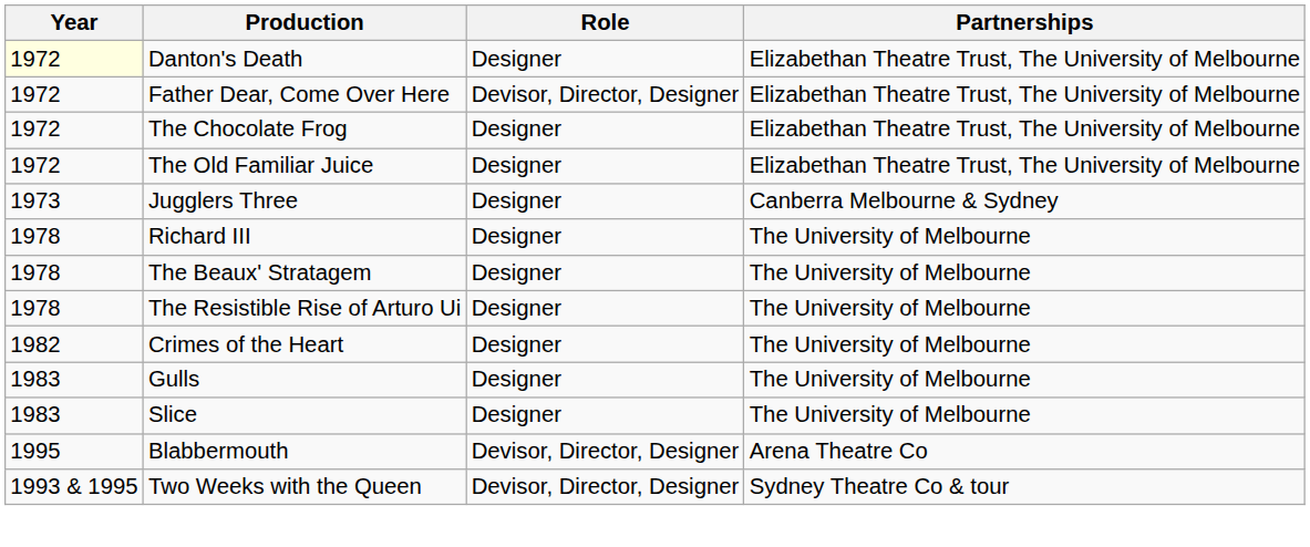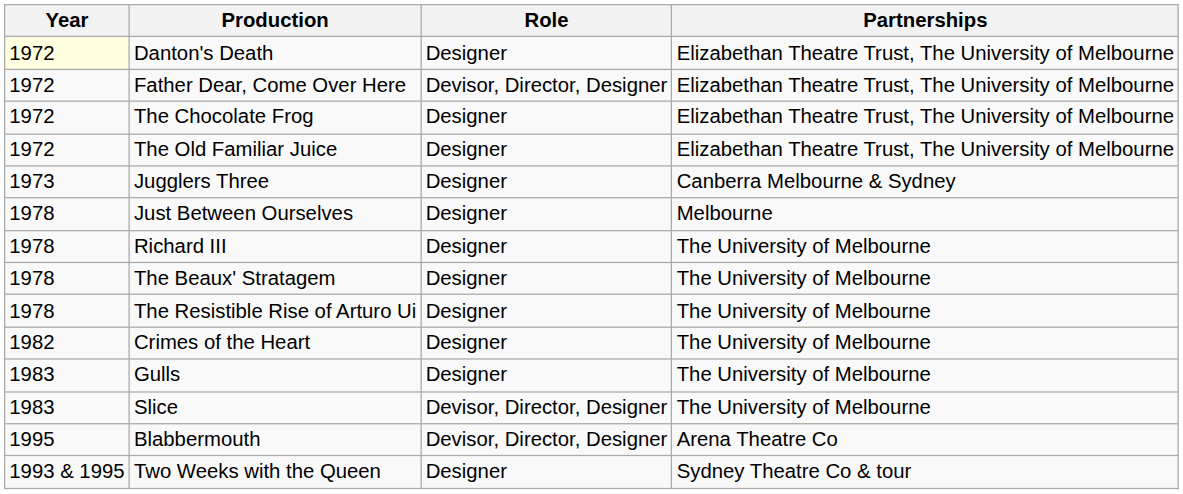 <table class="wikitable">
 <tr>
 <th>Year</th>
 <th>Production</th>
 <th>Role</th>
 <th>Partnerships</th>
 </tr>
 <tr>
 <td style="background: lightyellow;">1972</td>
 <td>Danton's Death</td>
 <td>Designer</td>
 <td>Elizabethan Theatre Trust, The University of Melbourne</td>
 </tr>
 <tr>
 <td>1972</td>
 <td>Father Dear, Come Over Here</td>
 <td>Devisor, Director, Designer</td>
 <td>Elizabethan Theatre Trust, The University of Melbourne</td>
 </tr>
 <tr>
 <td>1972</td>
 <td>The Chocolate Frog</td>
 <td>Designer</td>
 <td>Elizabethan Theatre Trust, The University of Melbourne</td>
 </tr>
 <tr>
 <td>1972</td>
 <td>The Old Familiar Juice</td>
 <td>Designer</td>
 <td>Elizabethan Theatre Trust, The University of Melbourne</td>
 </tr>
 <tr>
 <td>1973</td>
 <td>Jugglers Three</td>
 <td>Designer</td>
 <td>Canberra Melbourne & Sydney</td>
 </tr>
 <tr>
 <td>1978</td>
+<td>Just Between Ourselves</td>
+<td>Designer</td>
+<td>Melbourne</td>
+</tr>
+<tr>
+<td>1978</td>
 <td>Richard III</td>
 <td>Designer</td>
 <td>The University of Melbourne</td>
 </tr>
 <tr>
 <td>1978</td>
 <td>The Beaux' Stratagem</td>
 <td>Designer</td>
 <td>The University of Melbourne</td>
 </tr>
 <tr>
 <td>1978</td>
 <td>The Resistible Rise of Arturo Ui</td>
 <td>Designer</td>
 <td>The University of Melbourne</td>
 </tr>
 <tr>
 <td>1982</td>
 <td>Crimes of the Heart</td>
 <td>Designer</td>
 <td>The University of Melbourne</td>
 </tr>
 <tr>
 <td>1983</td>
 <td>Gulls</td>
 <td>Designer</td>
 <td>The University of Melbourne</td>
 </tr>
 <tr>
 <td>1983</td>
 <td>Slice</td>
-<td>Designer</td>
+<td>Devisor, Director, Designer</td>
 <td>The University of Melbourne</td>
 </tr>
 <tr>
 <td>1995</td>
 <td>Blabbermouth</td>
 <td>Devisor, Director, Designer</td>
 <td>Arena Theatre Co</td>
 </tr>
 <tr>
 <td>1993 & 1995</td>
 <td>Two Weeks with the Queen</td>
-<td>Devisor, Director, Designer</td>
+<td>Designer</td>
 <td>Sydney Theatre Co & tour</td>
 </tr>
 </table>
